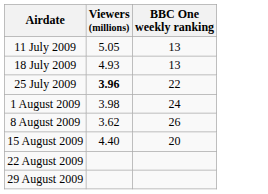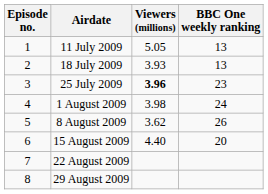 <table class="wikitable" style="text-align:center;">
 <tr>
+<th>Episode<br>no.</th>
 <th>Airdate</th>
 <th>Viewers<br><small>(millions)</small></th>
 <th>BBC One<br>weekly ranking</th>
 </tr>
 <tr>
+<td>1</td>
 <td>11 July 2009</td>
 <td>5.05</td>
 <td>13</td>
 </tr>
 <tr>
+<td>2</td>
 <td>18 July 2009</td>
-<td>4.93</td>
+<td>3.93</td>
 <td>13</td>
 </tr>
 <tr>
+<td>3</td>
 <td>25 July 2009</td>
 <td><strong>3.96</strong></td>
-<td>22</td>
+<td>23</td>
 </tr>
 <tr>
+<td>4</td>
 <td>1 August 2009</td>
 <td>3.98</td>
 <td>24</td>
 </tr>
 <tr>
+<td>5</td>
 <td>8 August 2009</td>
 <td>3.62</td>
 <td>26</td>
 </tr>
 <tr>
+<td>6</td>
 <td>15 August 2009</td>
 <td>4.40</td>
 <td>20</td>
 </tr>
 <tr>
+<td>7</td>
 <td>22 August 2009</td>
 <td></td>
 <td></td>
 </tr>
 <tr>
+<td>8</td>
 <td>29 August 2009</td>
 <td></td>
 <td></td>
 </tr>
 </table>
